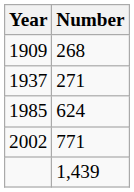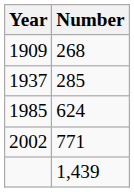 <table class="wikitable">
 <tr>
 <th>Year</th>
 <th>Number</th>
 </tr>
 <tr>
 <td>1909</td>
 <td>268</td>
 </tr>
 <tr>
 <td>1937</td>
-<td>271</td>
+<td>285</td>
 </tr>
 <tr>
 <td>1985</td>
 <td>624</td>
 </tr>
 <tr>
 <td>2002</td>
 <td>771</td>
 </tr>
 <tr>
 <td></td>
 <td>1,439</td>
 </tr>
 </table>
